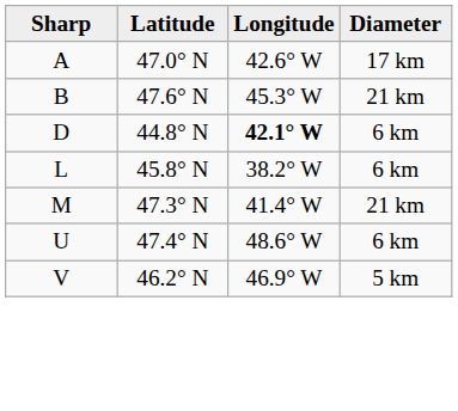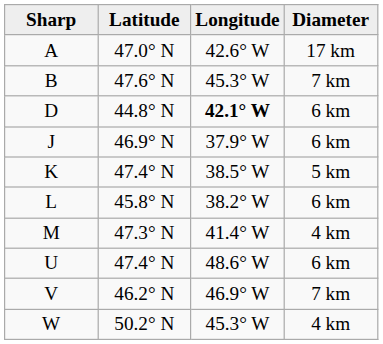 <table class="wikitable">
 <tr>
 <th width="25%" style="background:#eeeeee;">Sharp</th>
 <th width="25%" style="background:#eeeeee;">Latitude</th>
 <th width="25%" style="background:#eeeeee;">Longitude</th>
 <th width="25%" style="background:#eeeeee;">Diameter</th>
 </tr>
 <tr>
 <td align="center">A</td>
 <td align="center">47.0° N</td>
 <td align="center">42.6° W</td>
 <td align="center">17 km</td>
 </tr>
 <tr>
 <td align="center">B</td>
 <td align="center">47.6° N</td>
 <td align="center">45.3° W</td>
-<td align="center">21 km</td>
+<td align="center">7 km</td>
 </tr>
 <tr>
 <td align="center">D</td>
 <td align="center">44.8° N</td>
 <td align="center"><strong>42.1° W</strong></td>
 <td align="center">6 km</td>
+</tr>
+<tr>
+<td align="center">J</td>
+<td align="center">46.9° N</td>
+<td align="center">37.9° W</td>
+<td align="center">6 km</td>
+</tr>
+<tr>
+<td align="center">K</td>
+<td align="center">47.4° N</td>
+<td align="center">38.5° W</td>
+<td align="center">5 km</td>
 </tr>
 <tr>
 <td align="center">L</td>
 <td align="center">45.8° N</td>
 <td align="center">38.2° W</td>
 <td align="center">6 km</td>
 </tr>
 <tr>
 <td align="center">M</td>
 <td align="center">47.3° N</td>
 <td align="center">41.4° W</td>
-<td align="center">21 km</td>
+<td align="center">4 km</td>
 </tr>
 <tr>
 <td align="center">U</td>
 <td align="center">47.4° N</td>
 <td align="center">48.6° W</td>
 <td align="center">6 km</td>
 </tr>
 <tr>
 <td align="center">V</td>
 <td align="center">46.2° N</td>
 <td align="center">46.9° W</td>
-<td align="center">5 km</td>
+<td align="center">7 km</td>
+</tr>
+<tr>
+<td align="center">W</td>
+<td align="center">50.2° N</td>
+<td align="center">45.3° W</td>
+<td align="center">4 km</td>
 </tr>
 </table>
